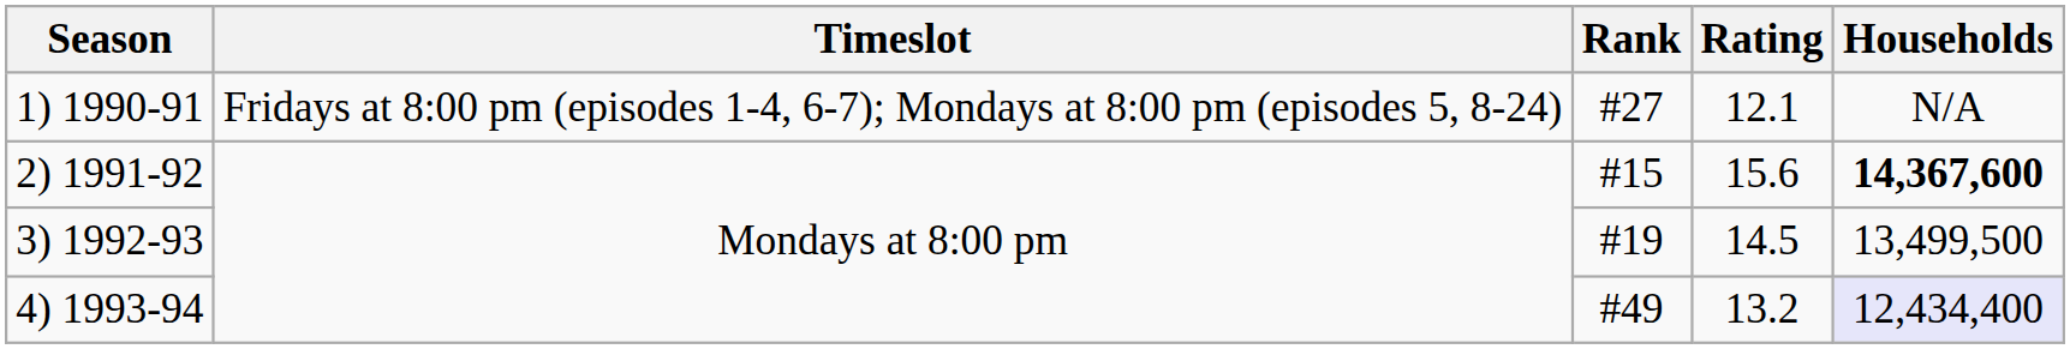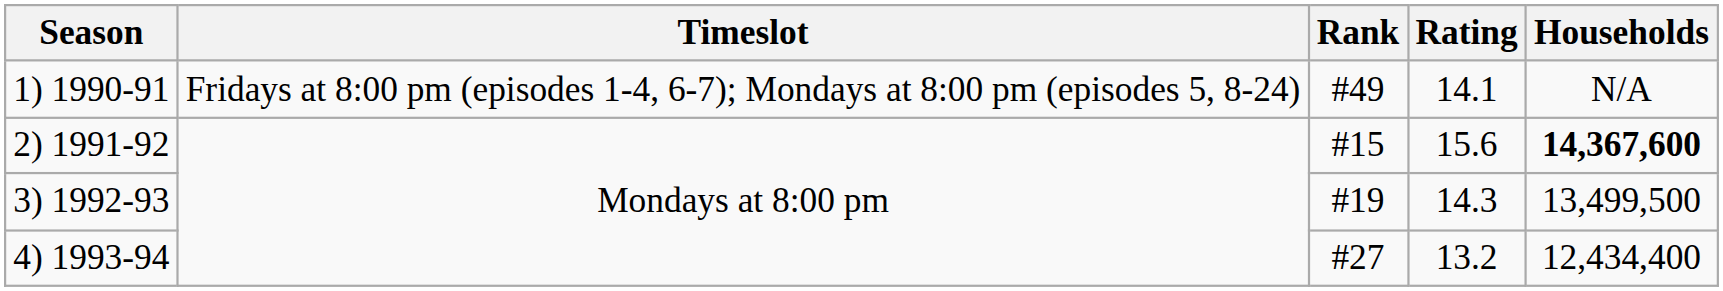 <table class="wikitable" style="text-align:center;">
 <tr>
 <th>Season</th>
 <th>Timeslot</th>
 <th>Rank</th>
 <th>Rating</th>
 <th>Households</th>
 </tr>
 <tr>
 <td>1) 1990-91</td>
 <td>Fridays at 8:00 pm (episodes 1-4, 6-7); Mondays at 8:00 pm (episodes 5, 8-24)</td>
-<td>#27</td>
-<td>12.1</td>
+<td>#49</td>
+<td>14.1</td>
 <td>N/A</td>
 </tr>
 <tr>
 <td>2) 1991-92</td>
 <td rowspan="3">Mondays at 8:00 pm</td>
 <td>#15</td>
 <td>15.6</td>
 <td><strong>14,367,600</strong></td>
 </tr>
 <tr>
 <td>3) 1992-93</td>
 <td>#19</td>
-<td>14.5</td>
+<td>14.3</td>
 <td>13,499,500</td>
 </tr>
 <tr>
 <td>4) 1993-94</td>
-<td>#49</td>
+<td>#27</td>
 <td>13.2</td>
-<td style="background: lavender;">12,434,400</td>
+<td>12,434,400</td>
 </tr>
 </table>
